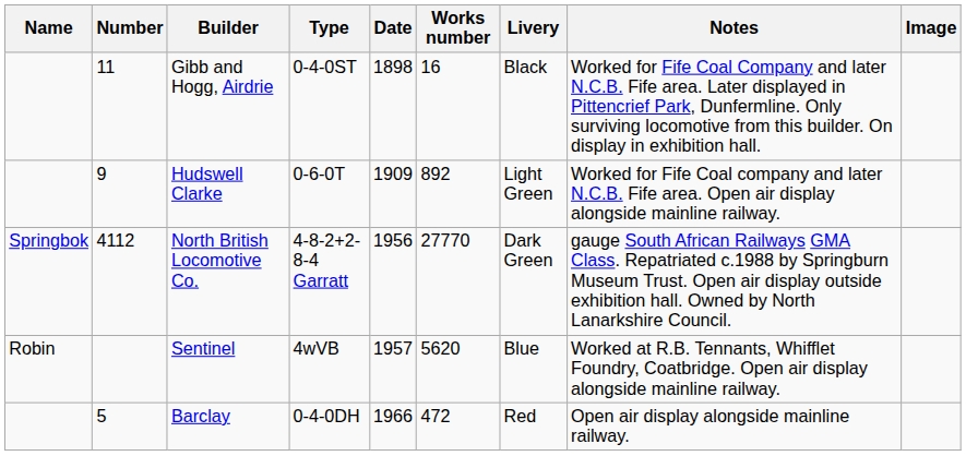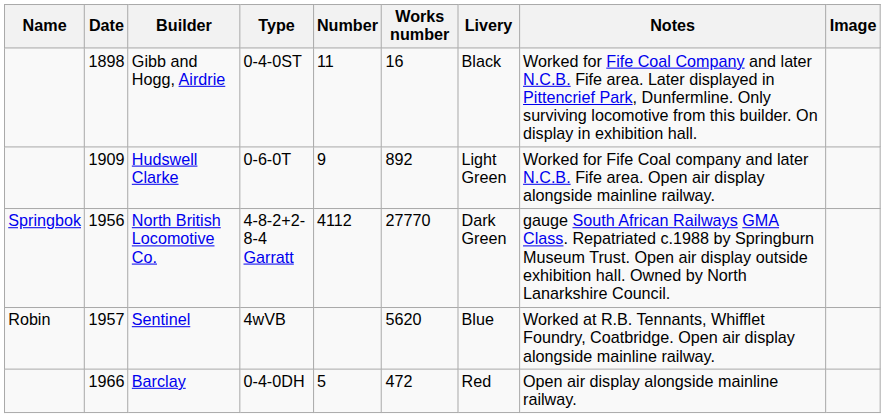 <table class="wikitable">
 <tr>
 <th>Name</th>
-<th>Number</th>
+<th>Date</th>
 <th>Builder</th>
 <th>Type</th>
-<th>Date</th>
+<th>Number</th>
 <th>Works number</th>
 <th>Livery</th>
 <th>Notes</th>
 <th>Image</th>
 </tr>
 <tr valign="top">
 <td></td>
-<td>11</td>
+<td>1898</td>
 <td>Gibb and Hogg, <a href='#'>Airdrie</a></td>
 <td>0-4-0ST</td>
-<td>1898</td>
+<td>11</td>
 <td>16</td>
 <td>Black</td>
 <td>Worked for <a href='#'>Fife Coal Company</a> and later <a href='#'>N.C.B.</a> Fife area. Later displayed in <a href='#'>Pittencrief Park</a>, Dunfermline. Only surviving locomotive from this builder. On display in exhibition hall.</td>
 <td></td>
 </tr>
 <tr valign="top">
 <td></td>
-<td>9</td>
+<td>1909</td>
 <td><a href='#'>Hudswell Clarke</a></td>
 <td>0-6-0T</td>
-<td>1909</td>
+<td>9</td>
 <td>892</td>
 <td>Light Green</td>
 <td>Worked for Fife Coal company and later <a href='#'>N.C.B.</a> Fife area. Open air display alongside mainline railway.</td>
 <td></td>
 </tr>
 <tr valign="top">
 <td><a href='#'>Springbok</a></td>
-<td>4112</td>
+<td>1956</td>
 <td><a href='#'>North British Locomotive Co.</a></td>
 <td>4-8-2+2-8-4 <a href='#'>Garratt</a></td>
-<td>1956</td>
+<td>4112</td>
 <td>27770</td>
 <td>Dark Green</td>
 <td> gauge <a href='#'>South African Railways</a> <a href='#'>GMA Class</a>. Repatriated c.1988 by Springburn Museum Trust. Open air display outside exhibition hall. Owned by North Lanarkshire Council.</td>
 <td></td>
 </tr>
 <tr valign="top">
 <td>Robin</td>
-<td></td>
+<td>1957</td>
 <td><a href='#'>Sentinel</a></td>
 <td>4wVB</td>
-<td>1957</td>
+<td></td>
 <td>5620</td>
 <td>Blue</td>
 <td>Worked at R.B. Tennants, Whifflet Foundry, Coatbridge. Open air display alongside mainline railway.</td>
 <td></td>
 </tr>
 <tr valign="top">
 <td></td>
-<td>5</td>
+<td>1966</td>
 <td><a href='#'>Barclay</a></td>
 <td>0-4-0DH</td>
-<td>1966</td>
+<td>5</td>
 <td>472</td>
 <td>Red</td>
 <td>Open air display alongside mainline railway.</td>
 <td></td>
 </tr>
 </table>
